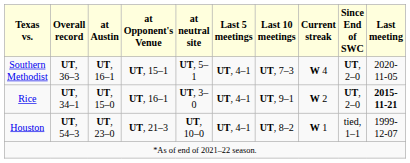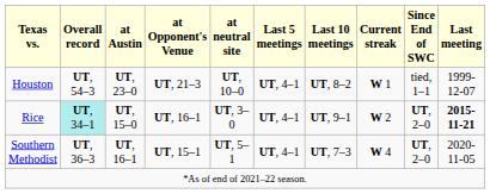 <table class="wikitable" style="text-align:center; font-size:95%">
 <tr>
 <th style="background: #ffffdd;">Texas<br>vs.</th>
 <th style="background: #ffffdd;">Overall record</th>
 <th style="background: #ffffdd;">at Austin</th>
 <th style="background: #ffffdd;">at Opponent's<br> Venue</th>
 <th style="background: #ffffdd;">at neutral site</th>
 <th style="background: #ffffdd;">Last 5 meetings</th>
 <th style="background: #ffffdd;">Last 10 meetings</th>
 <th style="background: #ffffdd;">Current streak</th>
 <th style="background: #ffffdd;">Since End<br>of SWC</th>
 <th style="background: #ffffdd;">Last meeting</th>
 </tr>
 <tr>
+<td><a href='#'>Houston</a></td>
+<td><strong>UT</strong>, 54–3</td>
+<td><strong>UT</strong>, 23–0</td>
+<td><strong>UT</strong>, 21–3</td>
+<td><strong>UT</strong>, 10–0</td>
+<td><strong>UT</strong>, 4–1</td>
+<td><strong>UT</strong>, 8–2</td>
+<td><strong>W</strong> 1</td>
+<td>tied, 1–1</td>
+<td>1999-12-07</td>
+</tr>
+<tr>
+<td><a href='#'>Rice</a></td>
+<td style="background: paleturquoise;"><strong>UT</strong>, 34–1</td>
+<td><strong>UT</strong>, 15–0</td>
+<td><strong>UT</strong>, 16–1</td>
+<td><strong>UT</strong>, 3–0</td>
+<td><strong>UT</strong>, 4–1</td>
+<td><strong>UT</strong>, 9–1</td>
+<td><strong>W</strong> 2</td>
+<td><strong>UT</strong>, 2–0</td>
+<td><strong>2015-11-21</strong></td>
+</tr>
+<tr>
 <td><a href='#'>Southern Methodist</a></td>
 <td><strong>UT</strong>, 36–3</td>
 <td><strong>UT</strong>, 16–1</td>
 <td><strong>UT</strong>, 15–1</td>
 <td><strong>UT</strong>, 5–1</td>
 <td><strong>UT</strong>, 4–1</td>
 <td><strong>UT</strong>, 7–3</td>
 <td><strong>W</strong> 4</td>
 <td><strong>UT</strong>, 2–0</td>
 <td>2020-11-05</td>
 </tr>
 <tr>
-<td><a href='#'>Rice</a></td>
-<td><strong>UT</strong>, 34–1</td>
-<td><strong>UT</strong>, 15–0</td>
-<td><strong>UT</strong>, 16–1</td>
-<td><strong>UT</strong>, 3–0</td>
-<td><strong>UT</strong>, 4–1</td>
-<td><strong>UT</strong>, 9–1</td>
-<td><strong>W</strong> 2</td>
-<td><strong>UT</strong>, 2–0</td>
-<td><strong>2015-11-21</strong></td>
-</tr>
-<tr>
-<td><a href='#'>Houston</a></td>
-<td><strong>UT</strong>, 54–3</td>
-<td><strong>UT</strong>, 23–0</td>
-<td><strong>UT</strong>, 21–3</td>
-<td><strong>UT</strong>, 10–0</td>
-<td><strong>UT</strong>, 4–1</td>
-<td><strong>UT</strong>, 8–2</td>
-<td><strong>W</strong> 1</td>
-<td>tied, 1–1</td>
-<td>1999-12-07</td>
-</tr>
-<tr>
 <td colspan="10"><small>*As of end of 2021–22 season.</small></td>
 </tr>
 </table>
